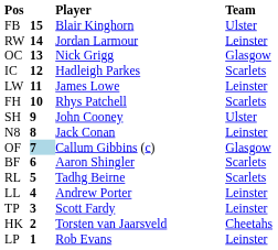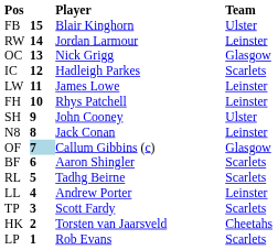 <table style="font-size: 95%" cellspacing="0" cellpadding="0">
 <tr>
 <th width="30" align="left">Pos</th>
 <th width="30"></th>
 <th style="width:200px;" align="left">Player</th>
 <th style="width:150px;" align="left">Team</th>
 </tr>
 <tr>
 <td>FB</td>
 <td><strong>15</strong></td>
 <td> <a href='#'>Blair Kinghorn</a></td>
 <td> <a href='#'>Ulster</a></td>
 </tr>
 <tr>
 <td>RW</td>
 <td><strong>14</strong></td>
 <td> <a href='#'>Jordan Larmour</a></td>
 <td> <a href='#'>Leinster</a></td>
 </tr>
 <tr>
 <td>OC</td>
 <td><strong>13</strong></td>
 <td> <a href='#'>Nick Grigg</a></td>
 <td> <a href='#'>Glasgow</a></td>
 </tr>
 <tr>
 <td>IC</td>
 <td><strong>12</strong></td>
 <td> <a href='#'>Hadleigh Parkes</a></td>
 <td> <a href='#'>Scarlets</a></td>
 </tr>
 <tr>
 <td>LW</td>
 <td><strong>11</strong></td>
 <td> <a href='#'>James Lowe</a></td>
 <td> <a href='#'>Leinster</a></td>
 </tr>
 <tr>
 <td>FH</td>
 <td><strong>10</strong></td>
 <td> <a href='#'>Rhys Patchell</a></td>
-<td> <a href='#'>Scarlets</a></td>
+<td> <a href='#'>Leinster</a></td>
 </tr>
 <tr>
 <td>SH</td>
 <td><strong>9</strong></td>
 <td> <a href='#'>John Cooney</a></td>
 <td> <a href='#'>Ulster</a></td>
 </tr>
 <tr>
 <td>N8</td>
 <td><strong>8</strong></td>
 <td> <a href='#'>Jack Conan</a></td>
 <td> <a href='#'>Leinster</a></td>
 </tr>
 <tr>
 <td>OF</td>
 <td style="background: lightblue;"><strong>7</strong></td>
 <td> <a href='#'>Callum Gibbins</a> (<a href='#'>c</a>)</td>
 <td> <a href='#'>Glasgow</a></td>
 </tr>
 <tr>
 <td>BF</td>
 <td><strong>6</strong></td>
 <td> <a href='#'>Aaron Shingler</a></td>
 <td> <a href='#'>Scarlets</a></td>
 </tr>
 <tr>
 <td>RL</td>
 <td><strong>5</strong></td>
 <td> <a href='#'>Tadhg Beirne</a></td>
 <td> <a href='#'>Scarlets</a></td>
 </tr>
 <tr>
 <td>LL</td>
 <td><strong>4</strong></td>
 <td> <a href='#'>Andrew Porter</a></td>
 <td> <a href='#'>Leinster</a></td>
 </tr>
 <tr>
 <td>TP</td>
 <td><strong>3</strong></td>
 <td> <a href='#'>Scott Fardy</a></td>
-<td> <a href='#'>Leinster</a></td>
+<td> <a href='#'>Scarlets</a></td>
 </tr>
 <tr>
 <td>HK</td>
 <td><strong>2</strong></td>
 <td> <a href='#'>Torsten van Jaarsveld</a></td>
 <td> <a href='#'>Cheetahs</a></td>
 </tr>
 <tr>
 <td>LP</td>
 <td><strong>1</strong></td>
 <td> <a href='#'>Rob Evans</a></td>
-<td> <a href='#'>Leinster</a></td>
+<td> <a href='#'>Scarlets</a></td>
 </tr>
 </table>
